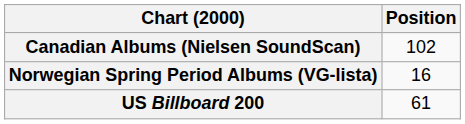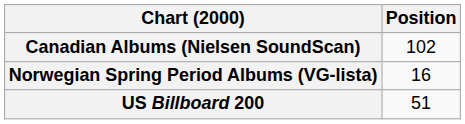 <table class="wikitable plainrowheaders" style="text-align:center">
 <tr>
 <th>Chart (2000)</th>
 <th>Position</th>
 </tr>
 <tr>
 <th scope="row">Canadian Albums (Nielsen SoundScan)</th>
 <td>102</td>
 </tr>
 <tr>
 <th scope="row">Norwegian Spring Period Albums (VG-lista)</th>
 <td>16</td>
 </tr>
 <tr>
 <th scope="row">US <em>Billboard</em> 200</th>
-<td>61</td>
+<td>51</td>
 </tr>
 </table>
